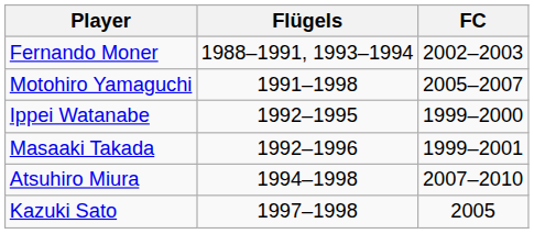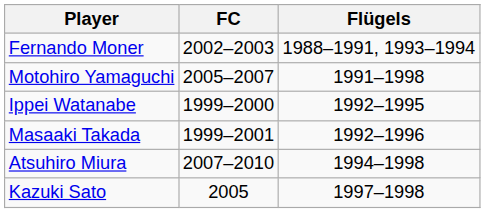 <table class="wikitable" style="text-align:center">
 <tr>
 <th>Player</th>
+<th>FC</th>
 <th>Flügels</th>
-<th>FC</th>
 </tr>
 <tr>
 <td align=left> <a href='#'>Fernando Moner</a></td>
+<td>2002–2003</td>
 <td>1988–1991, 1993–1994</td>
-<td>2002–2003</td>
 </tr>
 <tr>
 <td align=left> <a href='#'>Motohiro Yamaguchi</a></td>
+<td>2005–2007</td>
 <td>1991–1998</td>
-<td>2005–2007</td>
 </tr>
 <tr>
 <td align=left> <a href='#'>Ippei Watanabe</a></td>
+<td>1999–2000</td>
 <td>1992–1995</td>
-<td>1999–2000</td>
 </tr>
 <tr>
 <td align=left> <a href='#'>Masaaki Takada</a></td>
+<td>1999–2001</td>
 <td>1992–1996</td>
-<td>1999–2001</td>
 </tr>
 <tr>
 <td align=left> <a href='#'>Atsuhiro Miura</a></td>
+<td>2007–2010</td>
 <td>1994–1998</td>
-<td>2007–2010</td>
 </tr>
 <tr>
 <td align=left> <a href='#'>Kazuki Sato</a></td>
+<td>2005</td>
 <td>1997–1998</td>
-<td>2005</td>
 </tr>
 </table>
